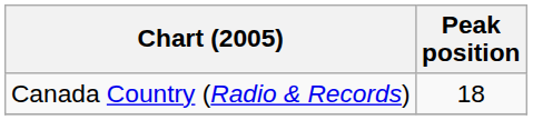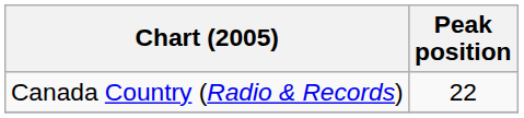 <table class="wikitable sortable">
 <tr>
 <th align="left">Chart (2005)</th>
 <th align="center">Peak<br>position</th>
 </tr>
 <tr>
 <td align="left">Canada <a href='#'>Country</a> (<em><a href='#'>Radio & Records</a></em>)</td>
-<td align="center">18</td>
+<td align="center">22</td>
 </tr>
 <tr>
 </tr>
 <tr>
 </tr>
 </table>
